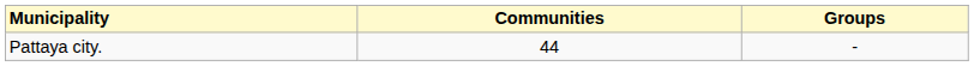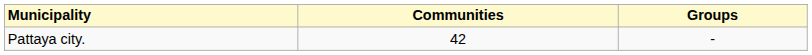 <table class="wikitable" style="width:45%;">
 <tr>
 <td style= "background: #fffacd;"><strong>Municipality</strong></td>
 <td style= "background: #fffacd; text-align:center;"><strong>Communities</strong></td>
 <td style= "background: #fffacd; text-align:center;"><strong>Groups</strong></td>
 </tr>
 <tr>
 <td>Pattaya city.</td>
-<td style="text-align:center;">44</td>
+<td style="text-align:center;">42</td>
 <td style="text-align:center;">-</td>
 </tr>
 </table>
